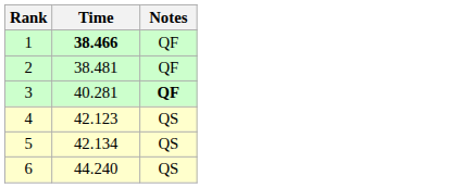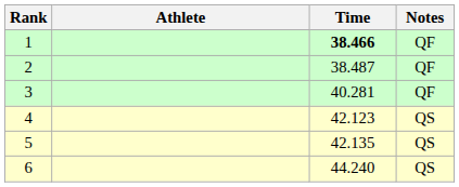 <table class=wikitable style="text-align:center">
 <tr>
 <th width=40>Rank</th>
+<th width=250>Athlete</th>
 <th width=80>Time</th>
 <th width=50>Notes</th>
 </tr>
 <tr bgcolor="ccffcc">
 <td>1</td>
+<td align=left></td>
 <td><strong>38.466</strong></td>
 <td>QF</td>
 </tr>
 <tr bgcolor="ccffcc">
 <td>2</td>
-<td>38.481</td>
+<td align=left></td>
+<td>38.487</td>
 <td>QF</td>
 </tr>
 <tr bgcolor="ccffcc">
 <td>3</td>
+<td align=left></td>
 <td>40.281</td>
-<td><strong>QF</strong></td>
+<td>QF</td>
 </tr>
 <tr bgcolor="#ffffcc">
 <td>4</td>
+<td align=left></td>
 <td>42.123</td>
 <td>QS</td>
 </tr>
 <tr bgcolor="#ffffcc">
 <td>5</td>
-<td>42.134</td>
+<td align=left></td>
+<td>42.135</td>
 <td>QS</td>
 </tr>
 <tr bgcolor="#ffffcc">
 <td>6</td>
+<td align=left></td>
 <td>44.240</td>
 <td>QS</td>
 </tr>
 </table>
